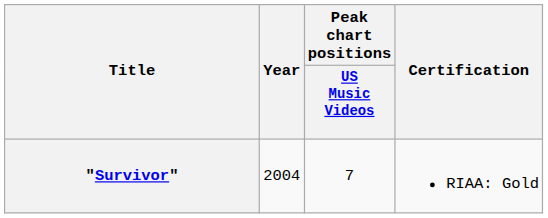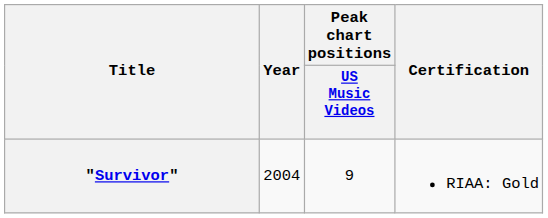 <table class="wikitable plainrowheaders" style="text-align:center;">
 <tr>
 <th scope="col" rowspan="2" style="width:16em">Title</th>
 <th rowspan="2">Year</th>
 <th colspan="1">Peak chart positions</th>
 <th rowspan="2">Certification</th>
 </tr>
 <tr>
 <th style="width:3em;font-size:90%"><a href='#'>US<br>Music<br>Videos</a><br><br></th>
 </tr>
 <tr>
 <th scope="row">"<a href='#'>Survivor</a>"</th>
 <td>2004</td>
-<td>7</td>
+<td>9</td>
 <td><br><ul><li>RIAA: Gold</li></ul></td>
 </tr>
 </table>
